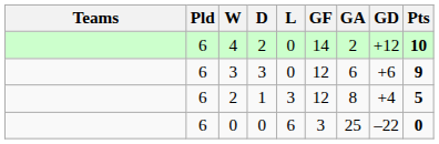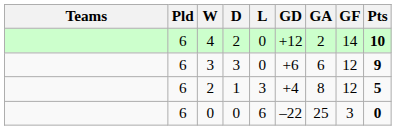 <table class="wikitable" style="text-align: center;">
 <tr>
 <th width=165>Teams</th>
 <th width=20>Pld</th>
 <th width=20>W</th>
 <th width=20>D</th>
 <th width=20>L</th>
+<th width=20>GD</th>
+<th width=20>GA</th>
 <th width=20>GF</th>
-<th width=20>GA</th>
-<th width=20>GD</th>
 <th width=20>Pts</th>
 </tr>
 <tr align=center style="background:#ccffcc;">
 <td style="text-align:left;"></td>
 <td>6</td>
 <td>4</td>
 <td>2</td>
 <td>0</td>
+<td>+12</td>
+<td>2</td>
 <td>14</td>
-<td>2</td>
-<td>+12</td>
 <td><strong>10</strong></td>
 </tr>
 <tr align=center>
 <td style="text-align:left;"></td>
 <td>6</td>
 <td>3</td>
 <td>3</td>
 <td>0</td>
+<td>+6</td>
+<td>6</td>
 <td>12</td>
-<td>6</td>
-<td>+6</td>
 <td><strong>9</strong></td>
 </tr>
 <tr align=center>
 <td style="text-align:left;"></td>
 <td>6</td>
 <td>2</td>
 <td>1</td>
 <td>3</td>
+<td>+4</td>
+<td>8</td>
 <td>12</td>
-<td>8</td>
-<td>+4</td>
 <td><strong>5</strong></td>
 </tr>
 <tr align=center>
 <td style="text-align:left;"></td>
 <td>6</td>
 <td>0</td>
 <td>0</td>
 <td>6</td>
+<td>–22</td>
+<td>25</td>
 <td>3</td>
-<td>25</td>
-<td>–22</td>
 <td><strong>0</strong></td>
 </tr>
 </table>
